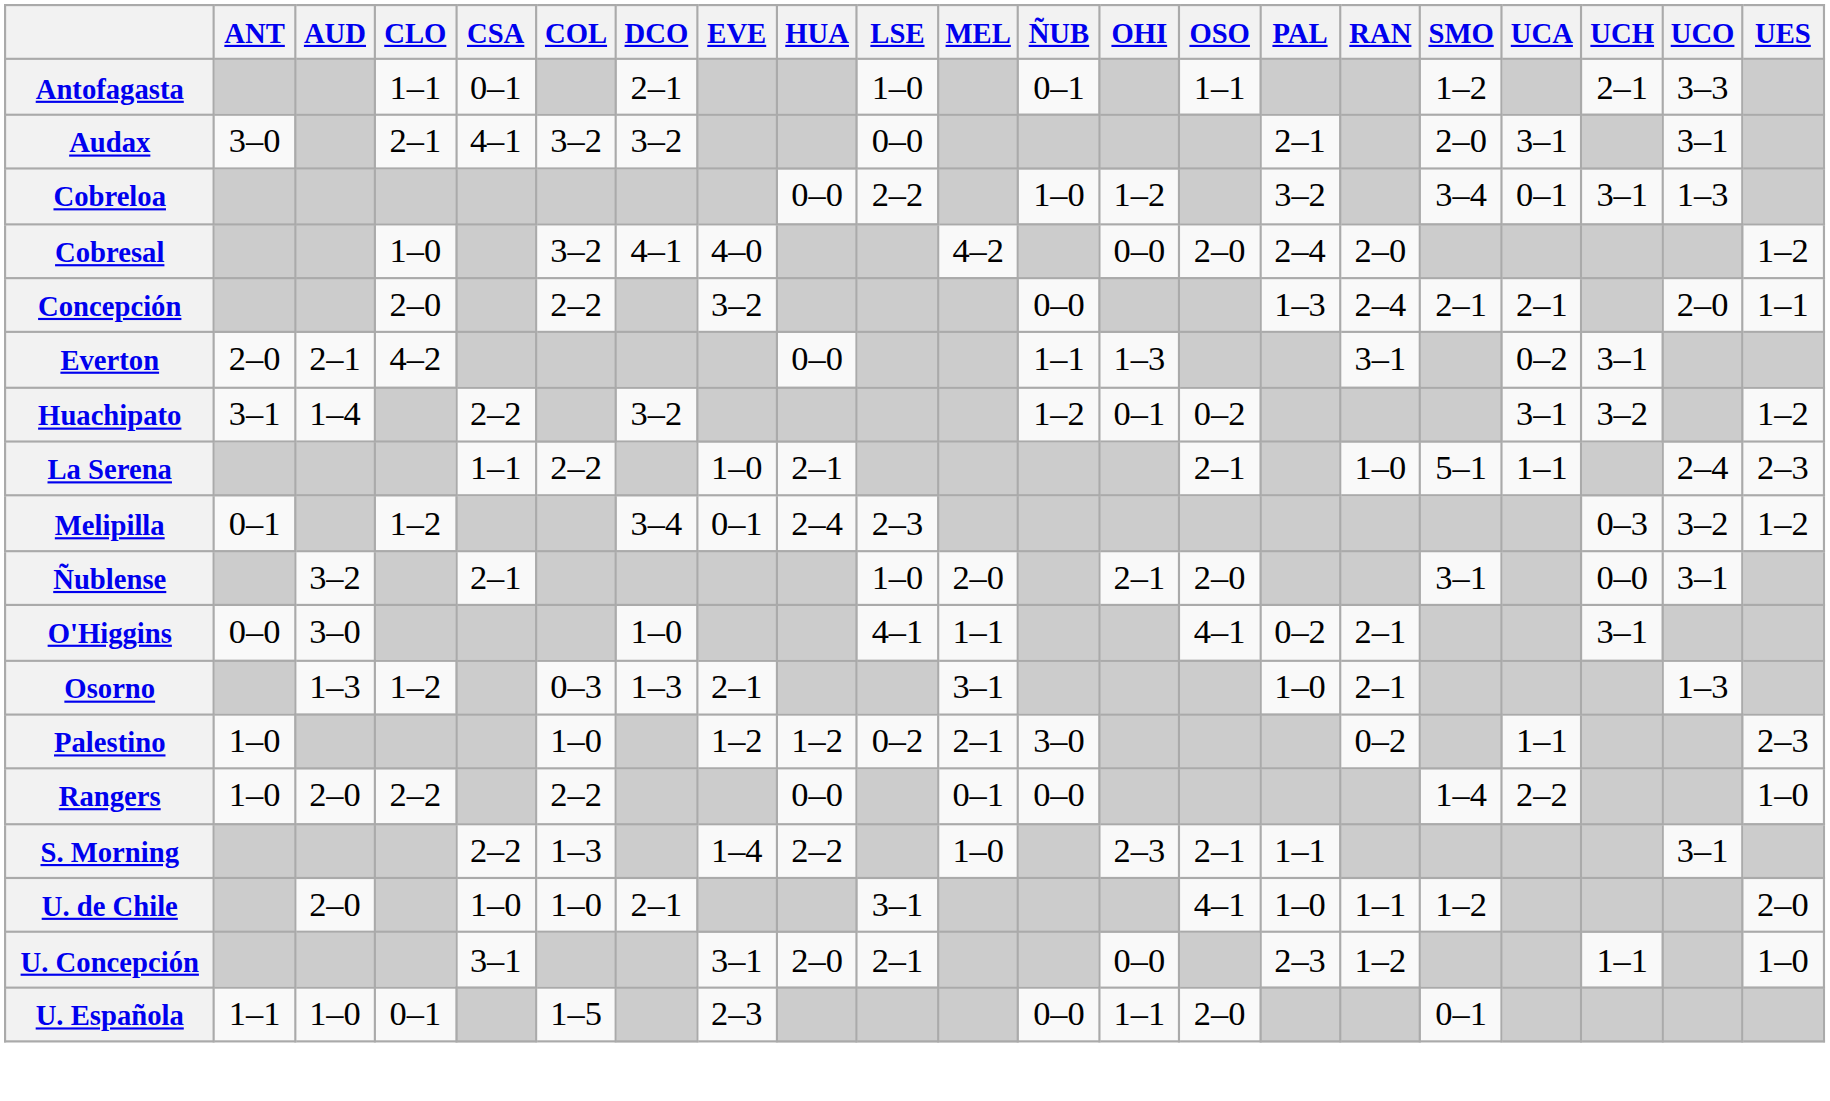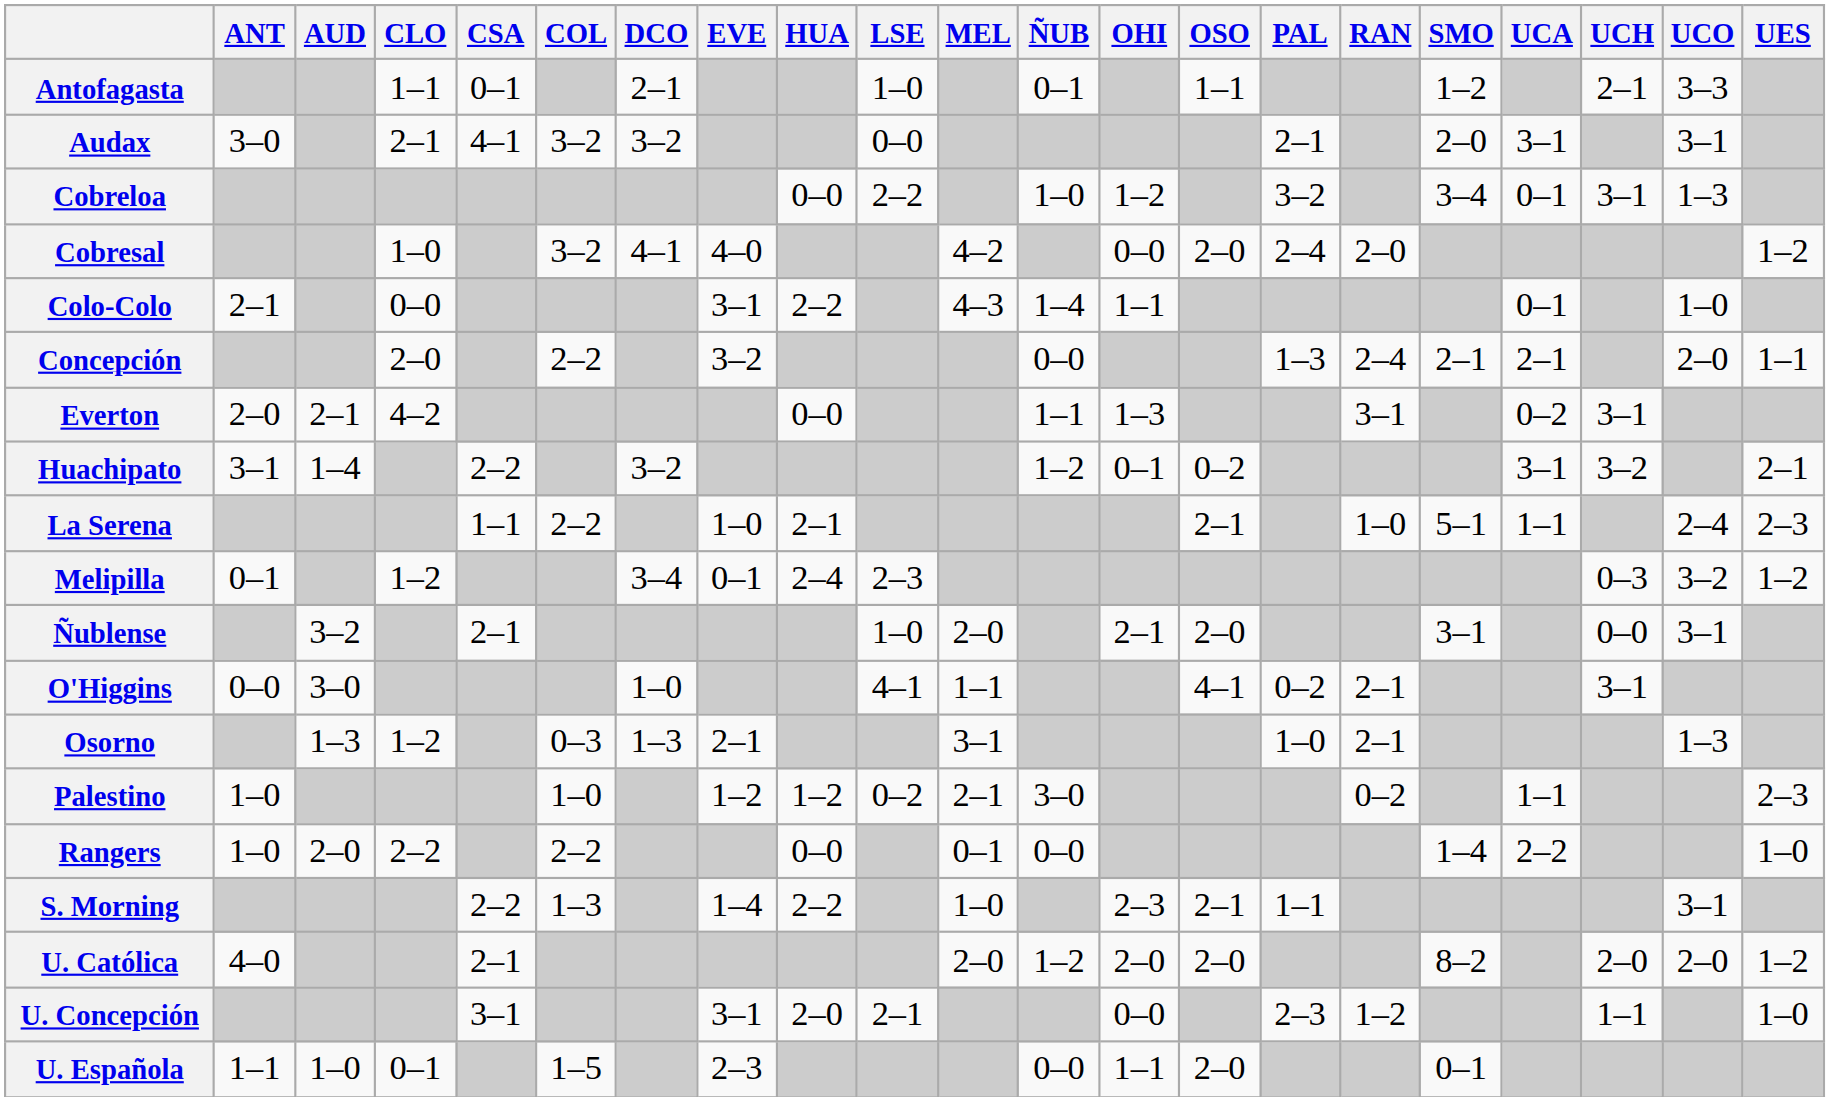 <table class="wikitable" style="text-align:center">
 <tr>
 <th width="90"> </th>
 <th width="30"><small><a href='#'>ANT</a></small></th>
 <th width="30"><small><a href='#'>AUD</a></small></th>
 <th width="30"><small><a href='#'>CLO</a></small></th>
 <th width="30"><small><a href='#'>CSA</a></small></th>
 <th width="30"><small><a href='#'>COL</a></small></th>
 <th width="30"><small><a href='#'>DCO</a></small></th>
 <th width="30"><small><a href='#'>EVE</a></small></th>
 <th width="30"><small><a href='#'>HUA</a></small></th>
 <th width="30"><small><a href='#'>LSE</a></small></th>
 <th width="30"><small><a href='#'>MEL</a></small></th>
 <th width="30"><small><a href='#'>ÑUB</a></small></th>
 <th width="30"><small><a href='#'>OHI</a></small></th>
 <th width="30"><small><a href='#'>OSO</a></small></th>
 <th width="30"><small><a href='#'>PAL</a></small></th>
 <th width="30"><small><a href='#'>RAN</a></small></th>
 <th width="30"><small><a href='#'>SMO</a></small></th>
 <th width="30"><small><a href='#'>UCA</a></small></th>
 <th width="30"><small><a href='#'>UCH</a></small></th>
 <th width="30"><small><a href='#'>UCO</a></small></th>
 <th width="30"><small><a href='#'>UES</a></small></th>
 </tr>
 <tr>
 <th><small><a href='#'>Antofagasta</a></small></th>
 <td bgcolor="#CCCCCC"></td>
 <td bgcolor="#CCCCCC"></td>
 <td>1–1</td>
 <td>0–1</td>
 <td bgcolor="#CCCCCC"></td>
 <td>2–1</td>
 <td bgcolor="#CCCCCC"></td>
 <td bgcolor="#CCCCCC"></td>
 <td>1–0</td>
 <td bgcolor="#CCCCCC"></td>
 <td>0–1</td>
 <td bgcolor="#CCCCCC"></td>
 <td>1–1</td>
 <td bgcolor="#CCCCCC"></td>
 <td bgcolor="#CCCCCC"></td>
 <td>1–2</td>
 <td bgcolor="#CCCCCC"></td>
 <td>2–1</td>
 <td>3–3</td>
 <td bgcolor="#CCCCCC"></td>
 </tr>
 <tr>
 <th><small><a href='#'>Audax</a></small></th>
 <td>3–0</td>
 <td bgcolor="#CCCCCC"></td>
 <td>2–1</td>
 <td>4–1</td>
 <td>3–2</td>
 <td>3–2</td>
 <td bgcolor="#CCCCCC"></td>
 <td bgcolor="#CCCCCC"></td>
 <td>0–0</td>
 <td bgcolor="#CCCCCC"></td>
 <td bgcolor="#CCCCCC"></td>
 <td bgcolor="#CCCCCC"></td>
 <td bgcolor="#CCCCCC"></td>
 <td>2–1</td>
 <td bgcolor="#CCCCCC"></td>
 <td>2–0</td>
 <td>3–1</td>
 <td bgcolor="#CCCCCC"></td>
 <td>3–1</td>
 <td bgcolor="#CCCCCC"></td>
 </tr>
 <tr>
 <th><small><a href='#'>Cobreloa</a></small></th>
 <td bgcolor="#CCCCCC"></td>
 <td bgcolor="#CCCCCC"></td>
 <td bgcolor="#CCCCCC"></td>
 <td bgcolor="#CCCCCC"></td>
 <td bgcolor="#CCCCCC"></td>
 <td bgcolor="#CCCCCC"></td>
 <td bgcolor="#CCCCCC"></td>
 <td>0–0</td>
 <td>2–2</td>
 <td bgcolor="#CCCCCC"></td>
 <td>1–0</td>
 <td>1–2</td>
 <td bgcolor="#CCCCCC"></td>
 <td>3–2</td>
 <td bgcolor="#CCCCCC"></td>
 <td>3–4</td>
 <td>0–1</td>
 <td>3–1</td>
 <td>1–3</td>
 <td bgcolor="#CCCCCC"></td>
 </tr>
 <tr>
 <th><small><a href='#'>Cobresal</a></small></th>
 <td bgcolor="#CCCCCC"></td>
 <td bgcolor="#CCCCCC"></td>
 <td>1–0</td>
 <td bgcolor="#CCCCCC"></td>
 <td>3–2</td>
 <td>4–1</td>
 <td>4–0</td>
 <td bgcolor="#CCCCCC"></td>
 <td bgcolor="#CCCCCC"></td>
 <td>4–2</td>
 <td bgcolor="#CCCCCC"></td>
 <td>0–0</td>
 <td>2–0</td>
 <td>2–4</td>
 <td>2–0</td>
 <td bgcolor="#CCCCCC"></td>
 <td bgcolor="#CCCCCC"></td>
 <td bgcolor="#CCCCCC"></td>
 <td bgcolor="#CCCCCC"></td>
 <td>1–2</td>
 </tr>
 <tr>
+<th><small><a href='#'>Colo-Colo</a></small></th>
+<td>2–1</td>
+<td bgcolor="#CCCCCC"></td>
+<td>0–0</td>
+<td bgcolor="#CCCCCC"></td>
+<td bgcolor="#CCCCCC"></td>
+<td bgcolor="#CCCCCC"></td>
+<td>3–1</td>
+<td>2–2</td>
+<td bgcolor="#CCCCCC"></td>
+<td>4–3</td>
+<td>1–4</td>
+<td>1–1</td>
+<td bgcolor="#CCCCCC"></td>
+<td bgcolor="#CCCCCC"></td>
+<td bgcolor="#CCCCCC"></td>
+<td bgcolor="#CCCCCC"></td>
+<td>0–1</td>
+<td bgcolor="#CCCCCC"></td>
+<td>1–0</td>
+<td bgcolor="#CCCCCC"></td>
+</tr>
+<tr>
 <th><small><a href='#'>Concepción</a></small></th>
 <td bgcolor="#CCCCCC"></td>
 <td bgcolor="#CCCCCC"></td>
 <td>2–0</td>
 <td bgcolor="#CCCCCC"></td>
 <td>2–2</td>
 <td bgcolor="#CCCCCC"></td>
 <td>3–2</td>
 <td bgcolor="#CCCCCC"></td>
 <td bgcolor="#CCCCCC"></td>
 <td bgcolor="#CCCCCC"></td>
 <td>0–0</td>
 <td bgcolor="#CCCCCC"></td>
 <td bgcolor="#CCCCCC"></td>
 <td>1–3</td>
 <td>2–4</td>
 <td>2–1</td>
 <td>2–1</td>
 <td bgcolor="#CCCCCC"></td>
 <td>2–0</td>
 <td>1–1</td>
 </tr>
 <tr>
 <th><small><a href='#'>Everton</a></small></th>
 <td>2–0</td>
 <td>2–1</td>
 <td>4–2</td>
 <td bgcolor="#CCCCCC"></td>
 <td bgcolor="#CCCCCC"></td>
 <td bgcolor="#CCCCCC"></td>
 <td bgcolor="#CCCCCC"></td>
 <td>0–0</td>
 <td bgcolor="#CCCCCC"></td>
 <td bgcolor="#CCCCCC"></td>
 <td>1–1</td>
 <td>1–3</td>
 <td bgcolor="#CCCCCC"></td>
 <td bgcolor="#CCCCCC"></td>
 <td>3–1</td>
 <td bgcolor="#CCCCCC"></td>
 <td>0–2</td>
 <td>3–1</td>
 <td bgcolor="#CCCCCC"></td>
 <td bgcolor="#CCCCCC"></td>
 </tr>
 <tr>
 <th><small><a href='#'>Huachipato</a></small></th>
 <td>3–1</td>
 <td>1–4</td>
 <td bgcolor="#CCCCCC"></td>
 <td>2–2</td>
 <td bgcolor="#CCCCCC"></td>
 <td>3–2</td>
 <td bgcolor="#CCCCCC"></td>
 <td bgcolor="#CCCCCC"></td>
 <td bgcolor="#CCCCCC"></td>
 <td bgcolor="#CCCCCC"></td>
 <td>1–2</td>
 <td>0–1</td>
 <td>0–2</td>
 <td bgcolor="#CCCCCC"></td>
 <td bgcolor="#CCCCCC"></td>
 <td bgcolor="#CCCCCC"></td>
 <td>3–1</td>
 <td>3–2</td>
 <td bgcolor="#CCCCCC"></td>
-<td>1–2</td>
+<td>2–1</td>
 </tr>
 <tr>
 <th><small><a href='#'>La Serena</a></small></th>
 <td bgcolor="#CCCCCC"></td>
 <td bgcolor="#CCCCCC"></td>
 <td bgcolor="#CCCCCC"></td>
 <td>1–1</td>
 <td>2–2</td>
 <td bgcolor="#CCCCCC"></td>
 <td>1–0</td>
 <td>2–1</td>
 <td bgcolor="#CCCCCC"></td>
 <td bgcolor="#CCCCCC"></td>
 <td bgcolor="#CCCCCC"></td>
 <td bgcolor="#CCCCCC"></td>
 <td>2–1</td>
 <td bgcolor="#CCCCCC"></td>
 <td>1–0</td>
 <td>5–1</td>
 <td>1–1</td>
 <td bgcolor="#CCCCCC"></td>
 <td>2–4</td>
 <td>2–3</td>
 </tr>
 <tr>
 <th><small><a href='#'>Melipilla</a></small></th>
 <td>0–1</td>
 <td bgcolor="#CCCCCC"></td>
 <td>1–2</td>
 <td bgcolor="#CCCCCC"></td>
 <td bgcolor="#CCCCCC"></td>
 <td>3–4</td>
 <td>0–1</td>
 <td>2–4</td>
 <td>2–3</td>
 <td bgcolor="#CCCCCC"></td>
 <td bgcolor="#CCCCCC"></td>
 <td bgcolor="#CCCCCC"></td>
 <td bgcolor="#CCCCCC"></td>
 <td bgcolor="#CCCCCC"></td>
 <td bgcolor="#CCCCCC"></td>
 <td bgcolor="#CCCCCC"></td>
 <td bgcolor="#CCCCCC"></td>
 <td>0–3</td>
 <td>3–2</td>
 <td>1–2</td>
 </tr>
 <tr>
 <th><small><a href='#'>Ñublense</a></small></th>
 <td bgcolor="#CCCCCC"></td>
 <td>3–2</td>
 <td bgcolor="#CCCCCC"></td>
 <td>2–1</td>
 <td bgcolor="#CCCCCC"></td>
 <td bgcolor="#CCCCCC"></td>
 <td bgcolor="#CCCCCC"></td>
 <td bgcolor="#CCCCCC"></td>
 <td>1–0</td>
 <td>2–0</td>
 <td bgcolor="#CCCCCC"></td>
 <td>2–1</td>
 <td>2–0</td>
 <td bgcolor="#CCCCCC"></td>
 <td bgcolor="#CCCCCC"></td>
 <td>3–1</td>
 <td bgcolor="#CCCCCC"></td>
 <td>0–0</td>
 <td>3–1</td>
 <td bgcolor="#CCCCCC"></td>
 </tr>
 <tr>
 <th><small><a href='#'>O'Higgins</a></small></th>
 <td>0–0</td>
 <td>3–0</td>
 <td bgcolor="#CCCCCC"></td>
 <td bgcolor="#CCCCCC"></td>
 <td bgcolor="#CCCCCC"></td>
 <td>1–0</td>
 <td bgcolor="#CCCCCC"></td>
 <td bgcolor="#CCCCCC"></td>
 <td>4–1</td>
 <td>1–1</td>
 <td bgcolor="#CCCCCC"></td>
 <td bgcolor="#CCCCCC"></td>
 <td>4–1</td>
 <td>0–2</td>
 <td>2–1</td>
 <td bgcolor="#CCCCCC"></td>
 <td bgcolor="#CCCCCC"></td>
 <td>3–1</td>
 <td bgcolor="#CCCCCC"></td>
 <td bgcolor="#CCCCCC"></td>
 </tr>
 <tr>
 <th><small><a href='#'>Osorno</a></small></th>
 <td bgcolor="#CCCCCC"></td>
 <td>1–3</td>
 <td>1–2</td>
 <td bgcolor="#CCCCCC"></td>
 <td>0–3</td>
 <td>1–3</td>
 <td>2–1</td>
 <td bgcolor="#CCCCCC"></td>
 <td bgcolor="#CCCCCC"></td>
 <td>3–1</td>
 <td bgcolor="#CCCCCC"></td>
 <td bgcolor="#CCCCCC"></td>
 <td bgcolor="#CCCCCC"></td>
 <td>1–0</td>
 <td>2–1</td>
 <td bgcolor="#CCCCCC"></td>
 <td bgcolor="#CCCCCC"></td>
 <td bgcolor="#CCCCCC"></td>
 <td>1–3</td>
 <td bgcolor="#CCCCCC"></td>
 </tr>
 <tr>
 <th><small><a href='#'>Palestino</a></small></th>
 <td>1–0</td>
 <td bgcolor="#CCCCCC"></td>
 <td bgcolor="#CCCCCC"></td>
 <td bgcolor="#CCCCCC"></td>
 <td>1–0</td>
 <td bgcolor="#CCCCCC"></td>
 <td>1–2</td>
 <td>1–2</td>
 <td>0–2</td>
 <td>2–1</td>
 <td>3–0</td>
 <td bgcolor="#CCCCCC"></td>
 <td bgcolor="#CCCCCC"></td>
 <td bgcolor="#CCCCCC"></td>
 <td>0–2</td>
 <td bgcolor="#CCCCCC"></td>
 <td>1–1</td>
 <td bgcolor="#CCCCCC"></td>
 <td bgcolor="#CCCCCC"></td>
 <td>2–3</td>
 </tr>
 <tr>
 <th><small><a href='#'>Rangers</a></small></th>
 <td>1–0</td>
 <td>2–0</td>
 <td>2–2</td>
 <td bgcolor="#CCCCCC"></td>
 <td>2–2</td>
 <td bgcolor="#CCCCCC"></td>
 <td bgcolor="#CCCCCC"></td>
 <td>0–0</td>
 <td bgcolor="#CCCCCC"></td>
 <td>0–1</td>
 <td>0–0</td>
 <td bgcolor="#CCCCCC"></td>
 <td bgcolor="#CCCCCC"></td>
 <td bgcolor="#CCCCCC"></td>
 <td bgcolor="#CCCCCC"></td>
 <td>1–4</td>
 <td>2–2</td>
 <td bgcolor="#CCCCCC"></td>
 <td bgcolor="#CCCCCC"></td>
 <td>1–0</td>
 </tr>
 <tr>
 <th><small><a href='#'>S. Morning</a></small></th>
 <td bgcolor="#CCCCCC"></td>
 <td bgcolor="#CCCCCC"></td>
 <td bgcolor="#CCCCCC"></td>
 <td>2–2</td>
 <td>1–3</td>
 <td bgcolor="#CCCCCC"></td>
 <td>1–4</td>
 <td>2–2</td>
 <td bgcolor="#CCCCCC"></td>
 <td>1–0</td>
 <td bgcolor="#CCCCCC"></td>
 <td>2–3</td>
 <td>2–1</td>
 <td>1–1</td>
 <td bgcolor="#CCCCCC"></td>
 <td bgcolor="#CCCCCC"></td>
 <td bgcolor="#CCCCCC"></td>
 <td bgcolor="#CCCCCC"></td>
 <td>3–1</td>
 <td bgcolor="#CCCCCC"></td>
 </tr>
 <tr>
-<th><small><a href='#'>U. de Chile</a></small></th>
+<th><small><a href='#'>U. Católica</a></small></th>
+<td>4–0</td>
 <td bgcolor="#CCCCCC"></td>
-<td>2–0</td>
 <td bgcolor="#CCCCCC"></td>
-<td>1–0</td>
-<td>1–0</td>
 <td>2–1</td>
 <td bgcolor="#CCCCCC"></td>
 <td bgcolor="#CCCCCC"></td>
-<td>3–1</td>
-<td bgcolor="#CCCCCC"></td>
-<td bgcolor="#CCCCCC"></td>
-<td bgcolor="#CCCCCC"></td>
-<td>4–1</td>
-<td>1–0</td>
-<td>1–1</td>
-<td>1–2</td>
 <td bgcolor="#CCCCCC"></td>
 <td bgcolor="#CCCCCC"></td>
 <td bgcolor="#CCCCCC"></td>
 <td>2–0</td>
+<td>1–2</td>
+<td>2–0</td>
+<td>2–0</td>
+<td bgcolor="#CCCCCC"></td>
+<td bgcolor="#CCCCCC"></td>
+<td>8–2</td>
+<td bgcolor="#CCCCCC"></td>
+<td>2–0</td>
+<td>2–0</td>
+<td>1–2</td>
 </tr>
 <tr>
 <th><small><a href='#'>U. Concepción</a></small></th>
 <td bgcolor="#CCCCCC"></td>
 <td bgcolor="#CCCCCC"></td>
 <td bgcolor="#CCCCCC"></td>
 <td>3–1</td>
 <td bgcolor="#CCCCCC"></td>
 <td bgcolor="#CCCCCC"></td>
 <td>3–1</td>
 <td>2–0</td>
 <td>2–1</td>
 <td bgcolor="#CCCCCC"></td>
 <td bgcolor="#CCCCCC"></td>
 <td>0–0</td>
 <td bgcolor="#CCCCCC"></td>
 <td>2–3</td>
 <td>1–2</td>
 <td bgcolor="#CCCCCC"></td>
 <td bgcolor="#CCCCCC"></td>
 <td>1–1</td>
 <td bgcolor="#CCCCCC"></td>
 <td>1–0</td>
 </tr>
 <tr>
 <th><small><a href='#'>U. Española</a></small></th>
 <td>1–1</td>
 <td>1–0</td>
 <td>0–1</td>
 <td bgcolor="#CCCCCC"></td>
 <td>1–5</td>
 <td bgcolor="#CCCCCC"></td>
 <td>2–3</td>
 <td bgcolor="#CCCCCC"></td>
 <td bgcolor="#CCCCCC"></td>
 <td bgcolor="#CCCCCC"></td>
 <td>0–0</td>
 <td>1–1</td>
 <td>2–0</td>
 <td bgcolor="#CCCCCC"></td>
 <td bgcolor="#CCCCCC"></td>
 <td>0–1</td>
 <td bgcolor="#CCCCCC"></td>
 <td bgcolor="#CCCCCC"></td>
 <td bgcolor="#CCCCCC"></td>
 <td bgcolor="#CCCCCC"></td>
 </tr>
 </table>
